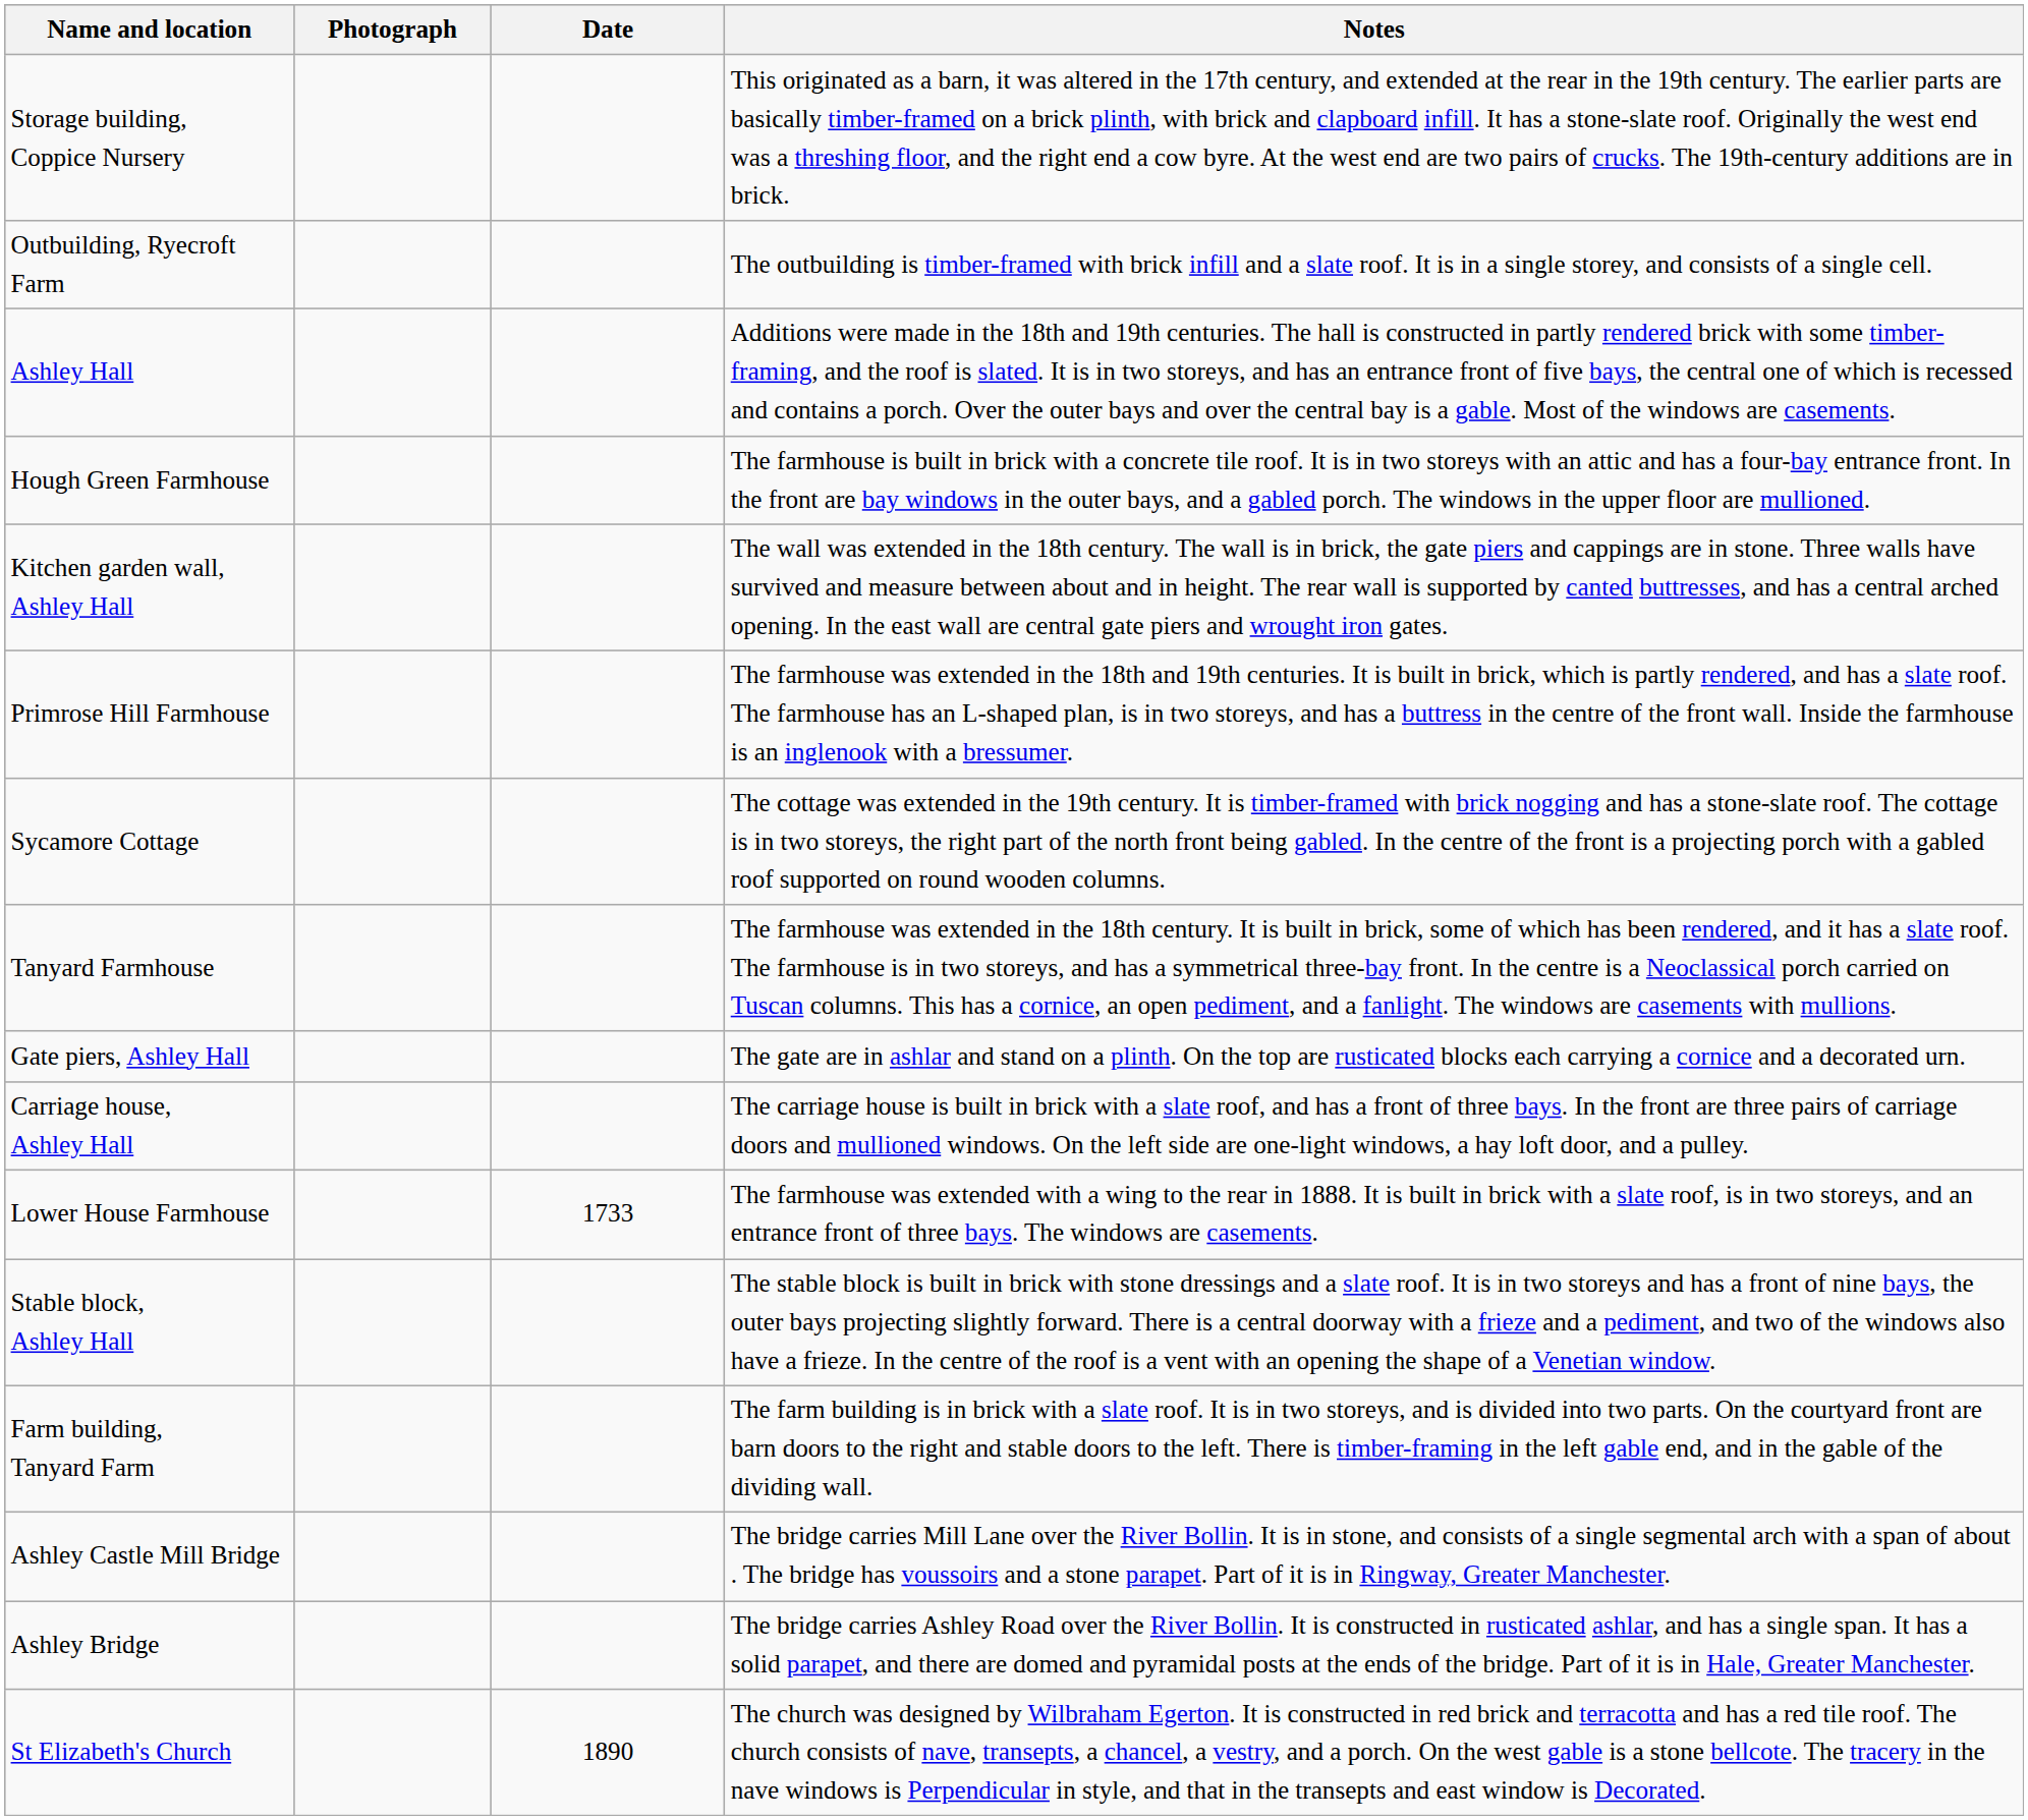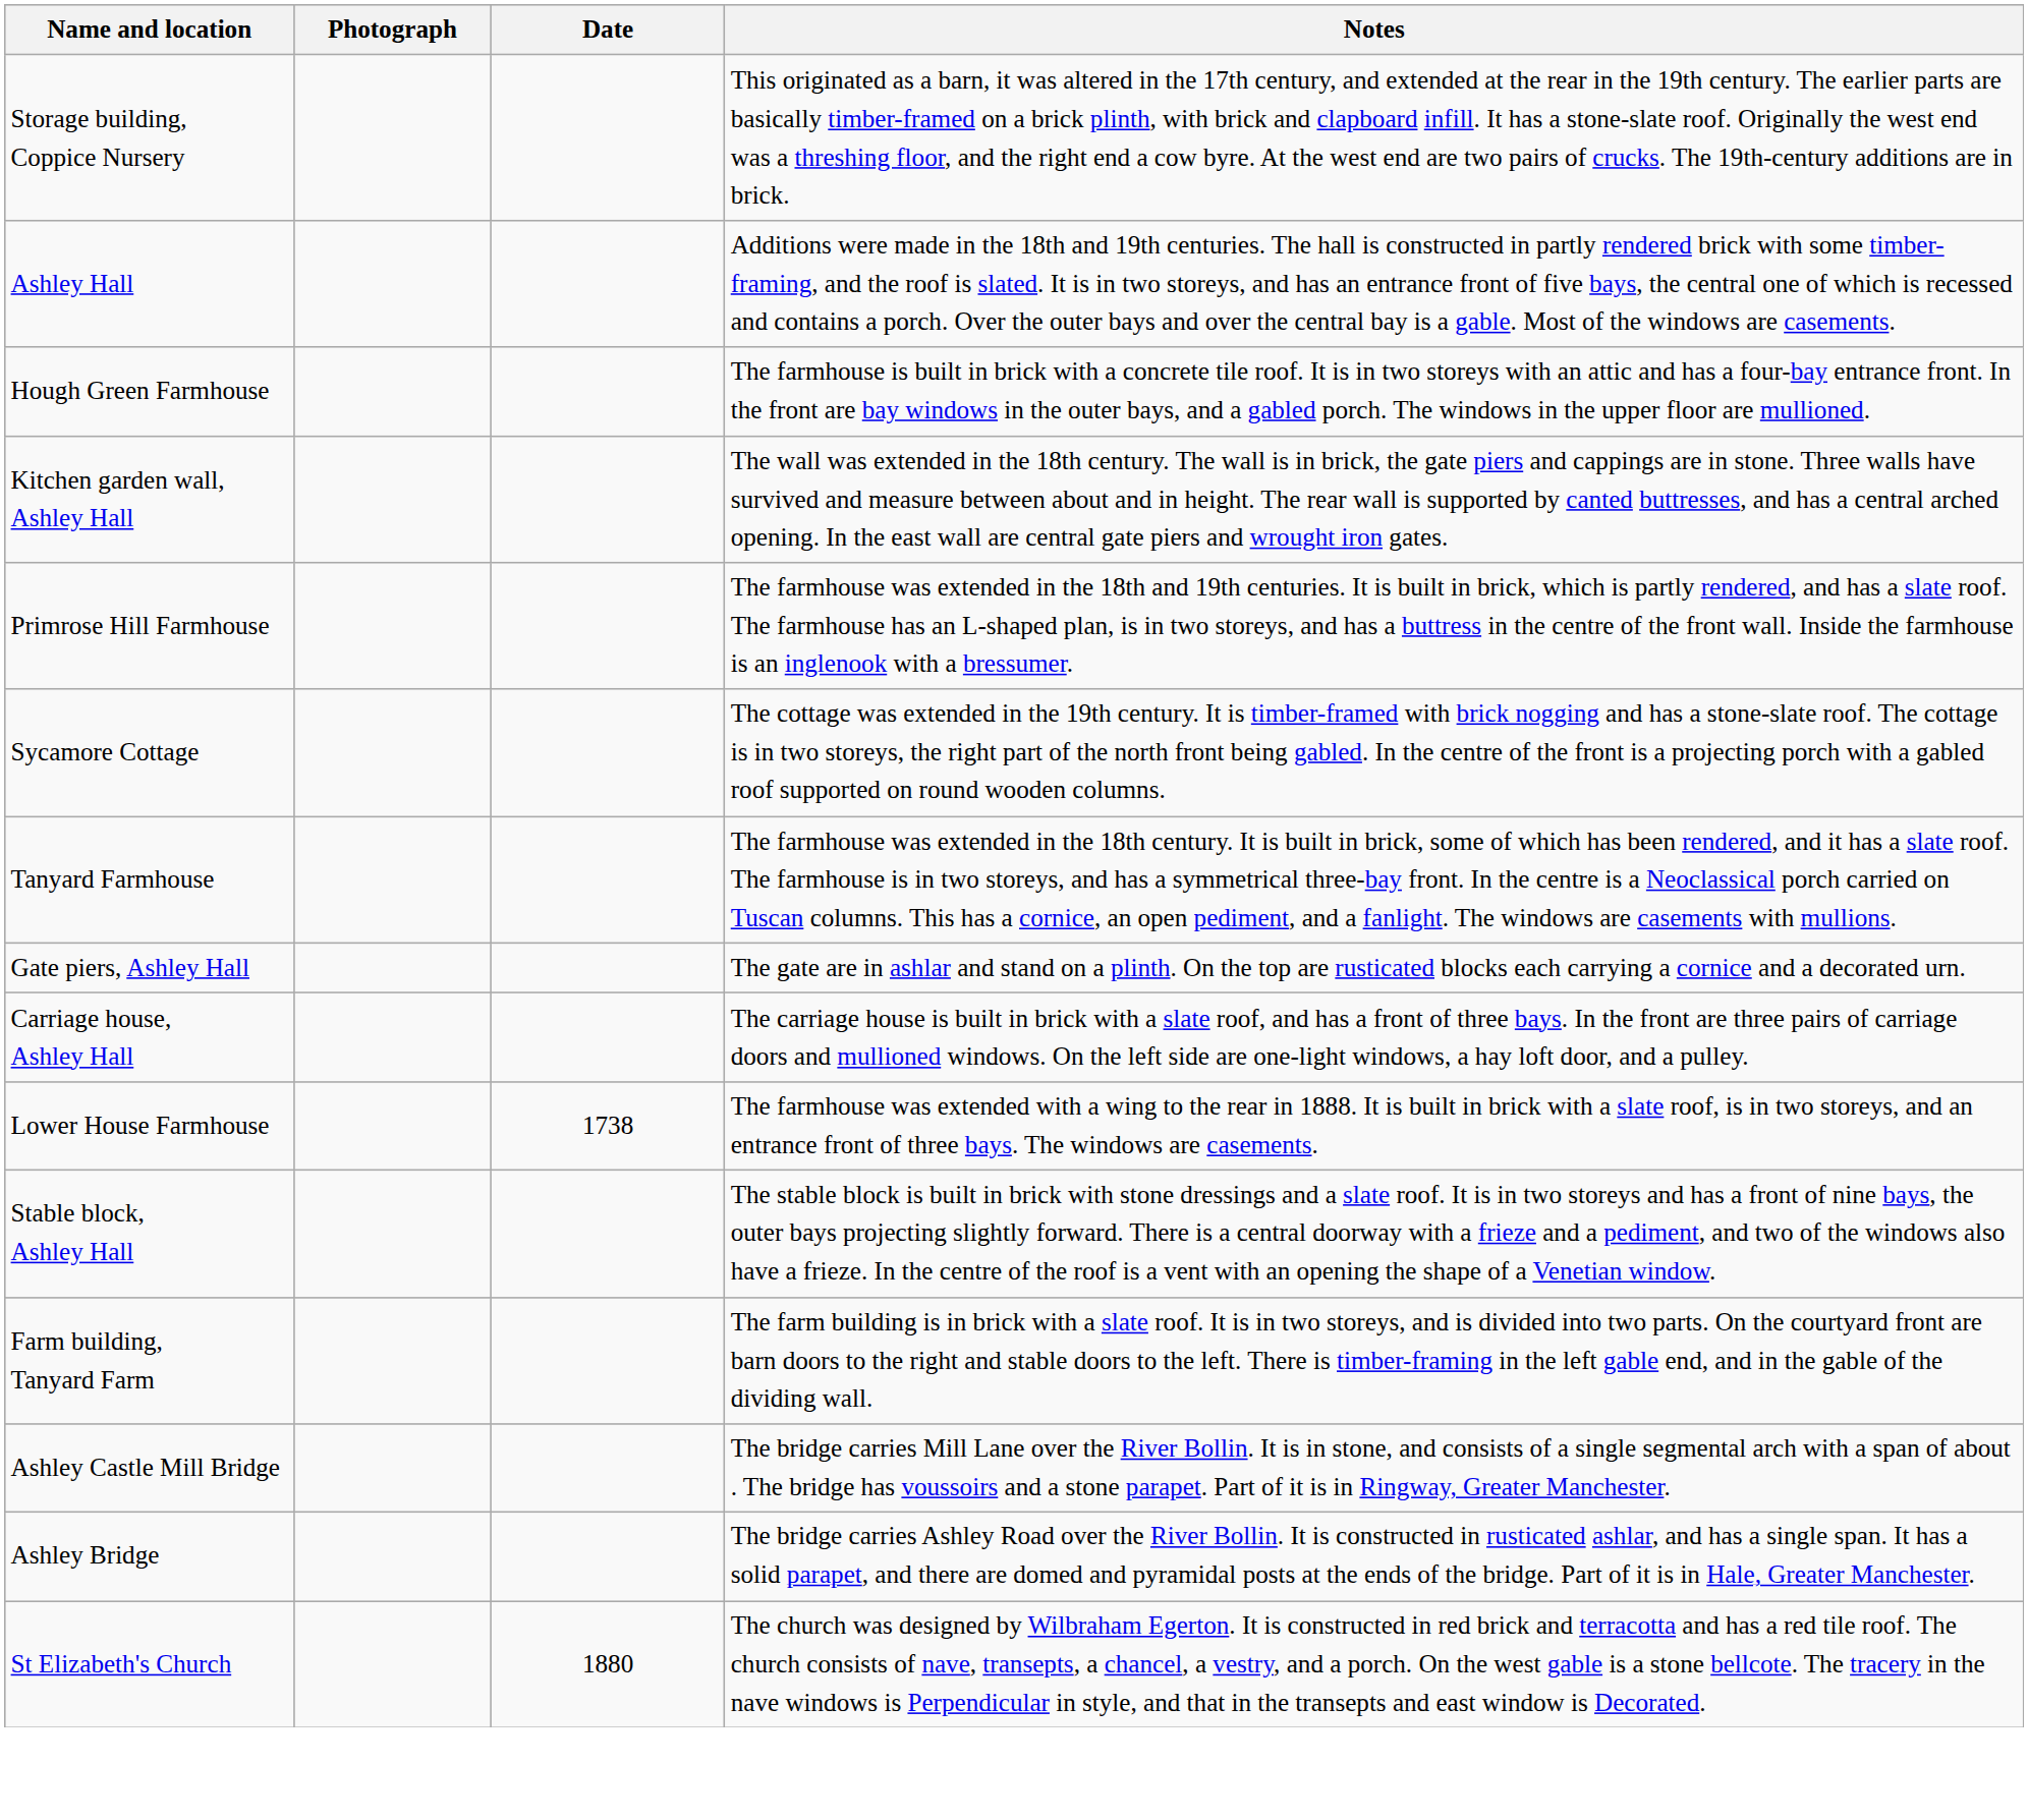 <table class="wikitable sortable plainrowheaders" style="width:100%;border:0px;text-align:left;line-height:150%;">
 <tr>
 <th scope="col" style="width:150px">Name and location</th>
 <th scope="col" style="width:100px" class="unsortable">Photograph</th>
 <th scope="col" style="width:120px">Date</th>
 <th scope="col" style="width:700px" class="unsortable">Notes</th>
 </tr>
 <tr>
 <td>Storage building,<br>Coppice Nursery<br><small></small></td>
 <td></td>
 <td align="center"></td>
 <td>This originated as a barn, it was altered in the 17th century, and extended at the rear in the 19th century. The earlier parts are basically <a href='#'>timber-framed</a> on a brick <a href='#'>plinth</a>, with brick and <a href='#'>clapboard</a> <a href='#'>infill</a>. It has a stone-slate roof. Originally the west end was a <a href='#'>threshing floor</a>, and the right end a cow byre. At the west end are two pairs of <a href='#'>crucks</a>. The 19th-century additions are in brick.</td>
-</tr>
-<tr>
-<td>Outbuilding, Ryecroft Farm<br><small></small></td>
-<td></td>
-<td align="center"></td>
-<td>The outbuilding is <a href='#'>timber-framed</a> with brick <a href='#'>infill</a> and a <a href='#'>slate</a> roof. It is in a single storey, and consists of a single cell.</td>
 </tr>
 <tr>
 <td><a href='#'>Ashley Hall</a><br><small></small></td>
 <td></td>
 <td align="center"></td>
 <td>Additions were made in the 18th and 19th centuries. The hall is constructed in partly <a href='#'>rendered</a> brick with some <a href='#'>timber-framing</a>, and the roof is <a href='#'>slated</a>. It is in two storeys, and has an entrance front of five <a href='#'>bays</a>, the central one of which is recessed and contains a porch. Over the outer bays and over the central bay is a <a href='#'>gable</a>. Most of the windows are <a href='#'>casements</a>.</td>
 </tr>
 <tr>
 <td>Hough Green Farmhouse<br><small></small></td>
 <td></td>
 <td align="center"></td>
 <td>The farmhouse is built in brick with a concrete tile roof. It is in two storeys with an attic and has a four-<a href='#'>bay</a> entrance front. In the front are <a href='#'>bay windows</a> in the outer bays, and a <a href='#'>gabled</a> porch. The windows in the upper floor are <a href='#'>mullioned</a>.</td>
 </tr>
 <tr>
 <td>Kitchen garden wall,<br><a href='#'>Ashley Hall</a><br><small></small></td>
 <td></td>
 <td align="center"></td>
 <td>The wall was extended in the 18th century. The wall is in brick, the gate <a href='#'>piers</a> and cappings are in stone. Three walls have survived and measure between about  and  in height. The rear wall is supported by <a href='#'>canted</a> <a href='#'>buttresses</a>, and has a central arched opening. In the east wall are central gate piers and <a href='#'>wrought iron</a> gates.</td>
 </tr>
 <tr>
 <td>Primrose Hill Farmhouse<br><small></small></td>
 <td></td>
 <td align="center"></td>
 <td>The farmhouse was extended in the 18th and 19th centuries. It is built in brick, which is partly <a href='#'>rendered</a>, and has a <a href='#'>slate</a> roof. The farmhouse has an L-shaped plan, is in two storeys, and has a <a href='#'>buttress</a> in the centre of the front wall. Inside the farmhouse is an <a href='#'>inglenook</a> with a <a href='#'>bressumer</a>.</td>
 </tr>
 <tr>
 <td>Sycamore Cottage<br><small></small></td>
 <td></td>
 <td align="center"></td>
 <td>The cottage was extended in the 19th century. It is <a href='#'>timber-framed</a> with <a href='#'>brick nogging</a> and has a stone-slate roof. The cottage is in two storeys, the right part of the north front being <a href='#'>gabled</a>. In the centre of the front is a projecting porch with a gabled roof supported on round wooden columns.</td>
 </tr>
 <tr>
 <td>Tanyard Farmhouse<br><small></small></td>
 <td></td>
 <td align="center"></td>
 <td>The farmhouse was extended in the 18th century. It is built in brick, some of which has been <a href='#'>rendered</a>, and it has a <a href='#'>slate</a> roof. The farmhouse is in two storeys, and has a symmetrical three-<a href='#'>bay</a> front. In the centre is a <a href='#'>Neoclassical</a> porch carried on <a href='#'>Tuscan</a> columns. This has a <a href='#'>cornice</a>, an open <a href='#'>pediment</a>, and a <a href='#'>fanlight</a>. The windows are <a href='#'>casements</a> with <a href='#'>mullions</a>.</td>
 </tr>
 <tr>
 <td>Gate piers, <a href='#'>Ashley Hall</a><br><small></small></td>
 <td></td>
 <td align="center"></td>
 <td>The gate are in <a href='#'>ashlar</a> and stand on a <a href='#'>plinth</a>. On the top are <a href='#'>rusticated</a> blocks each carrying a <a href='#'>cornice</a> and a decorated urn.</td>
 </tr>
 <tr>
 <td>Carriage house,<br><a href='#'>Ashley Hall</a><br><small></small></td>
 <td></td>
 <td align="center"></td>
 <td>The carriage house is built in brick with a <a href='#'>slate</a> roof, and has a front of three <a href='#'>bays</a>. In the front are three pairs of carriage doors and <a href='#'>mullioned</a> windows. On the left side are one-light windows, a hay loft door, and a pulley.</td>
 </tr>
 <tr>
 <td>Lower House Farmhouse<br><small></small></td>
 <td></td>
-<td align="center">1733</td>
+<td align="center">1738</td>
 <td>The farmhouse was extended with a wing to the rear in 1888. It is built in brick with a <a href='#'>slate</a> roof, is in two storeys, and an entrance front of three <a href='#'>bays</a>. The windows are <a href='#'>casements</a>.</td>
 </tr>
 <tr>
 <td>Stable block,<br><a href='#'>Ashley Hall</a><br><small></small></td>
 <td></td>
 <td align="center"></td>
 <td>The stable block is built in brick with stone dressings and a <a href='#'>slate</a> roof. It is in two storeys and has a front of nine <a href='#'>bays</a>, the outer bays projecting slightly forward. There is a central doorway with a <a href='#'>frieze</a> and a <a href='#'>pediment</a>, and two of the windows also have a frieze. In the centre of the roof is a vent with an opening the shape of a <a href='#'>Venetian window</a>.</td>
 </tr>
 <tr>
 <td>Farm building,<br>Tanyard Farm<br><small></small></td>
 <td></td>
 <td align="center"></td>
 <td>The farm building is in brick with a <a href='#'>slate</a> roof. It is in two storeys, and is divided into two parts. On the courtyard front are barn doors to the right and stable doors to the left. There is <a href='#'>timber-framing</a> in the left <a href='#'>gable</a> end, and in the gable of the dividing wall.</td>
 </tr>
 <tr>
 <td>Ashley Castle Mill Bridge<br><small></small></td>
 <td></td>
 <td align="center"></td>
 <td>The bridge carries Mill Lane over the <a href='#'>River Bollin</a>. It is in stone, and consists of a single segmental arch with a span of about . The bridge has <a href='#'>voussoirs</a> and a stone <a href='#'>parapet</a>. Part of it is in <a href='#'>Ringway, Greater Manchester</a>.</td>
 </tr>
 <tr>
 <td>Ashley Bridge<br><small></small></td>
 <td></td>
 <td align="center"></td>
 <td>The bridge carries Ashley Road over the <a href='#'>River Bollin</a>. It is constructed in <a href='#'>rusticated</a> <a href='#'>ashlar</a>, and has a single span. It has a solid <a href='#'>parapet</a>, and there are domed and pyramidal posts at the ends of the bridge. Part of it is in <a href='#'>Hale, Greater Manchester</a>.</td>
 </tr>
 <tr>
 <td><a href='#'>St Elizabeth's Church</a><br><small></small></td>
 <td></td>
-<td align="center">1890</td>
+<td align="center">1880</td>
 <td>The church was designed by <a href='#'>Wilbraham Egerton</a>. It is constructed in red brick and <a href='#'>terracotta</a> and has a red tile roof. The church consists of <a href='#'>nave</a>, <a href='#'>transepts</a>, a <a href='#'>chancel</a>, a <a href='#'>vestry</a>, and a porch. On the west <a href='#'>gable</a> is a stone <a href='#'>bellcote</a>. The <a href='#'>tracery</a> in the nave windows is <a href='#'>Perpendicular</a> in style, and that in the transepts and east window is <a href='#'>Decorated</a>.</td>
 </tr>
 <tr>
 </tr>
 </table>
